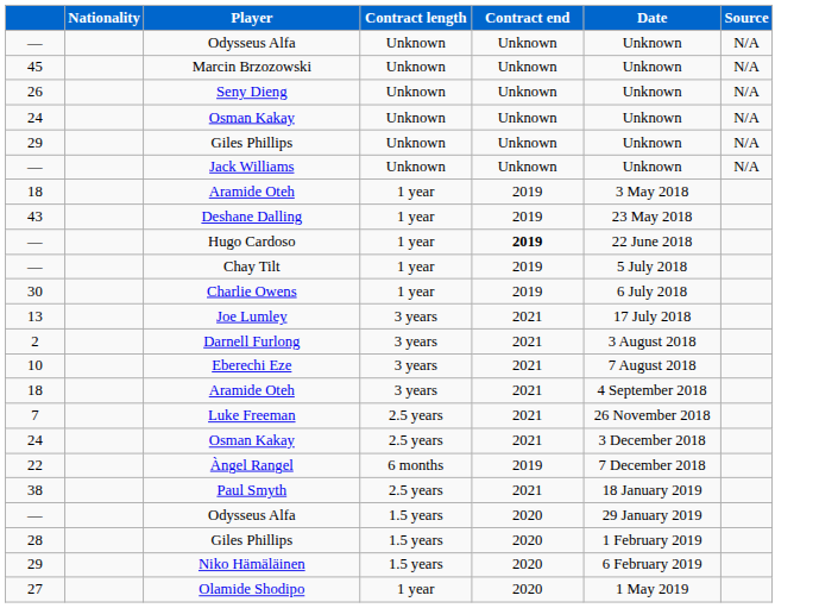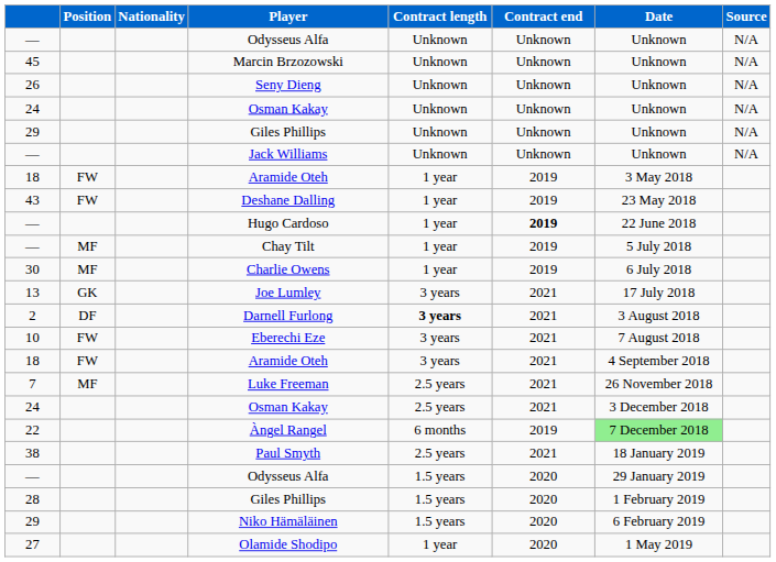 <table class="wikitable"  style="text-align:center; font-size:90%; ">
 <tr>
 <th style="background:#0066CC; color:#FFFFFF; width:50px;"></th>
+<th style="background:#0066CC; color:#FFFFFF; width:50px;">Position</th>
 <th style="background:#0066CC; color:#FFFFFF; width:50px;">Nationality</th>
 <th style="background:#0066CC; color:#FFFFFF; width:200px;">Player</th>
 <th style="background:#0066CC; color:#FFFFFF; width:100px;">Contract length</th>
 <th style="background:#0066CC; color:#FFFFFF; width:100px;">Contract end</th>
 <th style="background:#0066CC; color:#FFFFFF; width:125px;">Date</th>
 <th style="background:#0066CC; color:#FFFFFF; width:35px;">Source</th>
 </tr>
 <tr>
 <td align=center>—</td>
 <td></td>
+<td></td>
 <td>Odysseus Alfa</td>
 <td>Unknown</td>
 <td>Unknown</td>
 <td>Unknown</td>
 <td align=center>N/A</td>
 </tr>
 <tr>
 <td align=center>45</td>
+<td></td>
 <td></td>
 <td>Marcin Brzozowski</td>
 <td>Unknown</td>
 <td>Unknown</td>
 <td>Unknown</td>
 <td align=center>N/A</td>
 </tr>
 <tr>
 <td align=center>26</td>
 <td></td>
+<td></td>
 <td><a href='#'>Seny Dieng</a></td>
 <td>Unknown</td>
 <td>Unknown</td>
 <td>Unknown</td>
 <td align=center>N/A</td>
 </tr>
 <tr>
 <td align=center>24</td>
+<td></td>
 <td></td>
 <td><a href='#'>Osman Kakay</a></td>
 <td>Unknown</td>
 <td>Unknown</td>
 <td>Unknown</td>
 <td align=center>N/A</td>
 </tr>
 <tr>
 <td align=center>29</td>
 <td></td>
+<td></td>
 <td>Giles Phillips</td>
 <td>Unknown</td>
 <td>Unknown</td>
 <td>Unknown</td>
 <td align=center>N/A</td>
 </tr>
 <tr>
 <td align=center>—</td>
 <td></td>
+<td></td>
 <td><a href='#'>Jack Williams</a></td>
 <td>Unknown</td>
 <td>Unknown</td>
 <td>Unknown</td>
 <td align=center>N/A</td>
 </tr>
 <tr>
 <td align=center>18</td>
+<td>FW</td>
 <td></td>
 <td><a href='#'>Aramide Oteh</a></td>
 <td>1 year</td>
 <td>2019</td>
 <td>3 May 2018</td>
 <td align=center></td>
 </tr>
 <tr>
 <td align=center>43</td>
+<td>FW</td>
 <td></td>
 <td><a href='#'>Deshane Dalling</a></td>
 <td>1 year</td>
 <td>2019</td>
 <td>23 May 2018</td>
 <td align=center></td>
 </tr>
 <tr>
 <td align=center>—</td>
 <td></td>
+<td></td>
 <td>Hugo Cardoso</td>
 <td>1 year</td>
 <td><strong>2019</strong></td>
 <td>22 June 2018</td>
 <td align=center></td>
 </tr>
 <tr>
 <td align=center>—</td>
+<td>MF</td>
 <td></td>
 <td>Chay Tilt</td>
 <td>1 year</td>
 <td>2019</td>
 <td>5 July 2018</td>
 <td align=center></td>
 </tr>
 <tr>
 <td align=center>30</td>
+<td>MF</td>
 <td></td>
 <td><a href='#'>Charlie Owens</a></td>
 <td>1 year</td>
 <td>2019</td>
 <td>6 July 2018</td>
 <td align=center></td>
 </tr>
 <tr>
 <td align=center>13</td>
+<td>GK</td>
 <td></td>
 <td><a href='#'>Joe Lumley</a></td>
 <td>3 years</td>
 <td>2021</td>
 <td>17 July 2018</td>
 <td align=center></td>
 </tr>
 <tr>
 <td align=center>2</td>
+<td>DF</td>
 <td></td>
 <td><a href='#'>Darnell Furlong</a></td>
-<td>3 years</td>
+<td><strong>3 years</strong></td>
 <td>2021</td>
 <td>3 August 2018</td>
 <td align=center></td>
 </tr>
 <tr>
 <td align=center>10</td>
+<td>FW</td>
 <td></td>
 <td><a href='#'>Eberechi Eze</a></td>
 <td>3 years</td>
 <td>2021</td>
 <td>7 August 2018</td>
 <td align=center></td>
 </tr>
 <tr>
 <td align=center>18</td>
+<td>FW</td>
 <td></td>
 <td><a href='#'>Aramide Oteh</a></td>
 <td>3 years</td>
 <td>2021</td>
 <td>4 September 2018</td>
 <td align=center></td>
 </tr>
 <tr>
 <td align=center>7</td>
+<td>MF</td>
 <td></td>
 <td><a href='#'>Luke Freeman</a></td>
 <td>2.5 years</td>
 <td>2021</td>
 <td>26 November 2018</td>
 <td align=center></td>
 </tr>
 <tr>
 <td align=center>24</td>
 <td></td>
+<td></td>
 <td><a href='#'>Osman Kakay</a></td>
 <td>2.5 years</td>
 <td>2021</td>
 <td>3 December 2018</td>
 <td align=center></td>
 </tr>
 <tr>
 <td align=center>22</td>
 <td></td>
+<td></td>
 <td><a href='#'>Àngel Rangel</a></td>
 <td>6 months</td>
 <td>2019</td>
-<td>7 December 2018</td>
+<td style="background: lightgreen;">7 December 2018</td>
 <td align=center></td>
 </tr>
 <tr>
 <td align=center>38</td>
+<td></td>
 <td></td>
 <td><a href='#'>Paul Smyth</a></td>
 <td>2.5 years</td>
 <td>2021</td>
 <td>18 January 2019</td>
 <td align=center></td>
 </tr>
 <tr>
 <td align=center>—</td>
 <td></td>
+<td></td>
 <td>Odysseus Alfa</td>
 <td>1.5 years</td>
 <td>2020</td>
 <td>29 January 2019</td>
 <td align=center></td>
 </tr>
 <tr>
 <td align=center>28</td>
+<td></td>
 <td></td>
 <td>Giles Phillips</td>
 <td>1.5 years</td>
 <td>2020</td>
 <td>1 February 2019</td>
 <td align=center></td>
 </tr>
 <tr>
 <td align=center>29</td>
 <td></td>
+<td></td>
 <td><a href='#'>Niko Hämäläinen</a></td>
 <td>1.5 years</td>
 <td>2020</td>
 <td>6 February 2019</td>
 <td align=center></td>
 </tr>
 <tr>
 <td align=center>27</td>
 <td></td>
+<td></td>
 <td><a href='#'>Olamide Shodipo</a></td>
 <td>1 year</td>
 <td>2020</td>
 <td>1 May 2019</td>
 <td align=center></td>
 </tr>
 </table>
